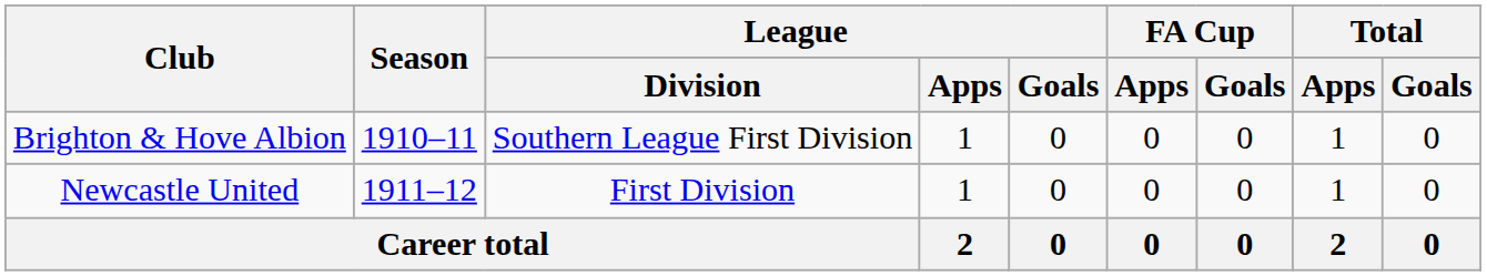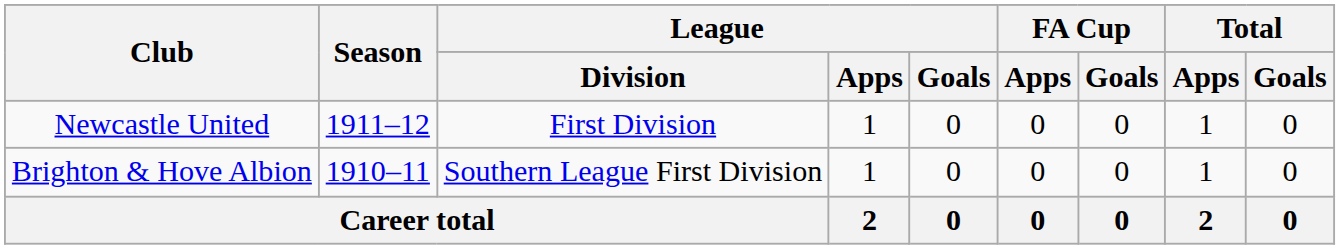 <table class="wikitable" style="text-align: center;">
 <tr>
 <th rowspan="2">Club</th>
 <th rowspan="2">Season</th>
 <th colspan="3">League</th>
 <th colspan="2">FA Cup</th>
 <th colspan="2">Total</th>
 </tr>
 <tr>
 <th>Division</th>
 <th>Apps</th>
 <th>Goals</th>
 <th>Apps</th>
 <th>Goals</th>
 <th>Apps</th>
 <th>Goals</th>
 </tr>
 <tr>
-<td><a href='#'>Brighton & Hove Albion</a></td>
-<td><a href='#'>1910–11</a></td>
-<td><a href='#'>Southern League</a> First Division</td>
+<td><a href='#'>Newcastle United</a></td>
+<td><a href='#'>1911–12</a></td>
+<td><a href='#'>First Division</a></td>
 <td>1</td>
 <td>0</td>
 <td>0</td>
 <td>0</td>
 <td>1</td>
 <td>0</td>
 </tr>
 <tr>
-<td><a href='#'>Newcastle United</a></td>
-<td><a href='#'>1911–12</a></td>
-<td><a href='#'>First Division</a></td>
+<td><a href='#'>Brighton & Hove Albion</a></td>
+<td><a href='#'>1910–11</a></td>
+<td><a href='#'>Southern League</a> First Division</td>
 <td>1</td>
 <td>0</td>
 <td>0</td>
 <td>0</td>
 <td>1</td>
 <td>0</td>
 </tr>
 <tr>
 <th colspan=3>Career total</th>
 <th>2</th>
 <th>0</th>
 <th>0</th>
 <th>0</th>
 <th>2</th>
 <th>0</th>
 </tr>
 </table>
